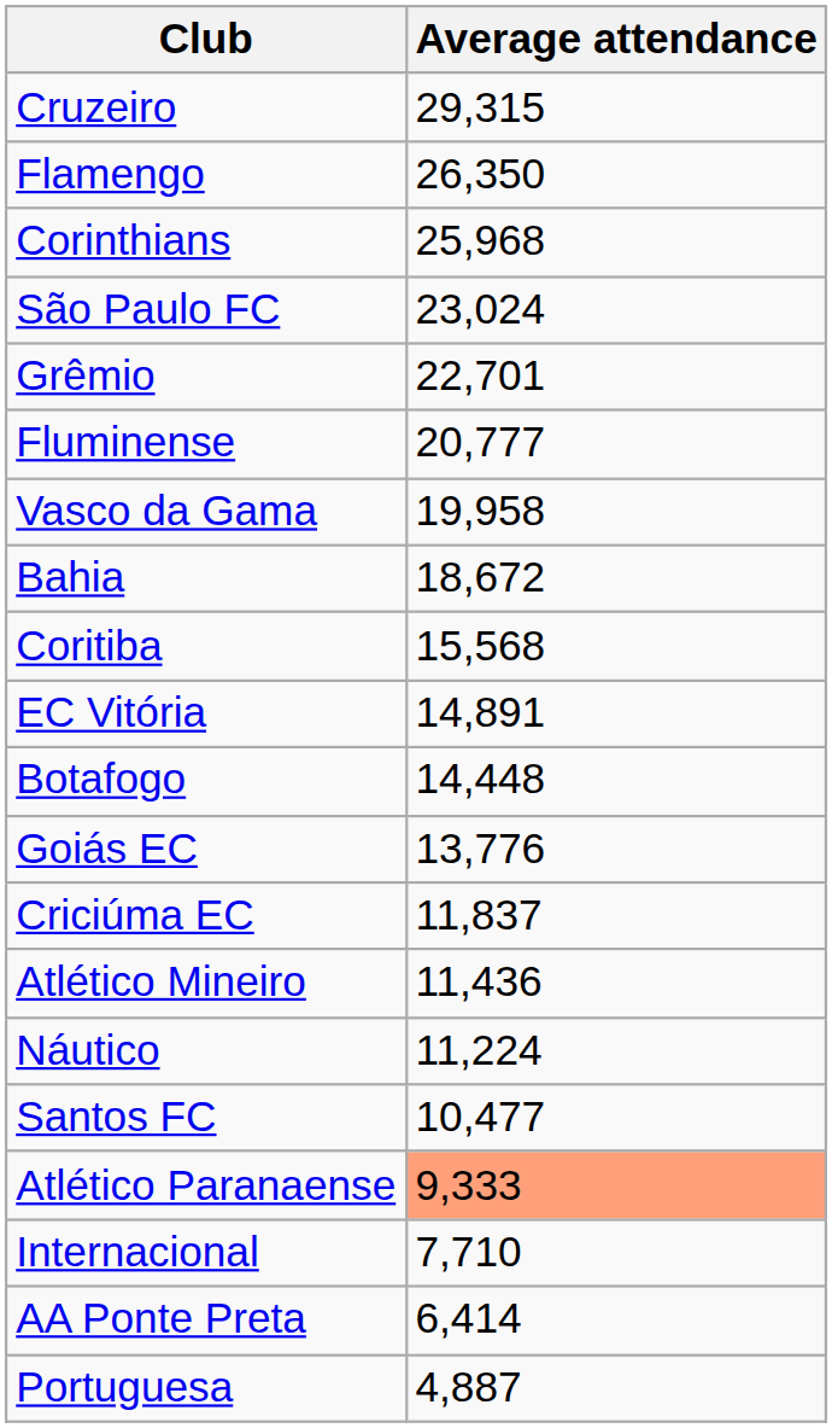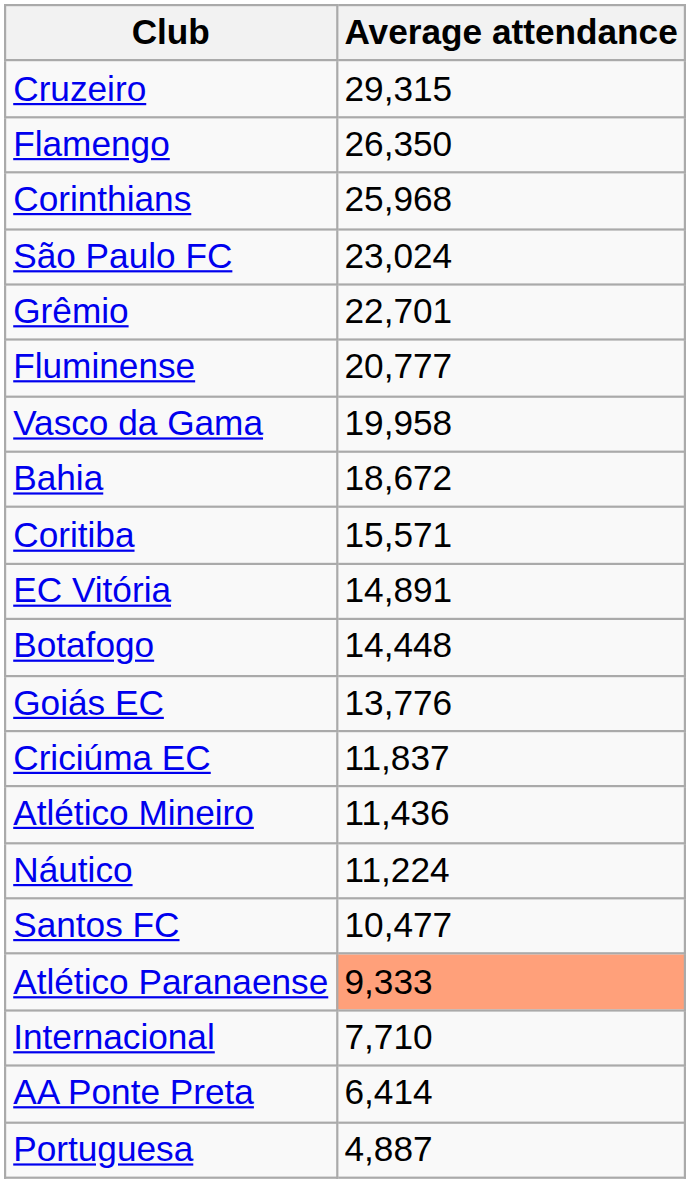 <table class="wikitable sortable">
 <tr>
 <th>Club</th>
 <th>Average attendance</th>
 </tr>
 <tr>
 <td><a href='#'>Cruzeiro</a></td>
 <td>29,315</td>
 </tr>
 <tr>
 <td><a href='#'>Flamengo</a></td>
 <td>26,350</td>
 </tr>
 <tr>
 <td><a href='#'>Corinthians</a></td>
 <td>25,968</td>
 </tr>
 <tr>
 <td><a href='#'>São Paulo FC</a></td>
 <td>23,024</td>
 </tr>
 <tr>
 <td><a href='#'>Grêmio</a></td>
 <td>22,701</td>
 </tr>
 <tr>
 <td><a href='#'>Fluminense</a></td>
 <td>20,777</td>
 </tr>
 <tr>
 <td><a href='#'>Vasco da Gama</a></td>
 <td>19,958</td>
 </tr>
 <tr>
 <td><a href='#'>Bahia</a></td>
 <td>18,672</td>
 </tr>
 <tr>
 <td><a href='#'>Coritiba</a></td>
-<td>15,568</td>
+<td>15,571</td>
 </tr>
 <tr>
 <td><a href='#'>EC Vitória</a></td>
 <td>14,891</td>
 </tr>
 <tr>
 <td><a href='#'>Botafogo</a></td>
 <td>14,448</td>
 </tr>
 <tr>
 <td><a href='#'>Goiás EC</a></td>
 <td>13,776</td>
 </tr>
 <tr>
 <td><a href='#'>Criciúma EC</a></td>
 <td>11,837</td>
 </tr>
 <tr>
 <td><a href='#'>Atlético Mineiro</a></td>
 <td>11,436</td>
 </tr>
 <tr>
 <td><a href='#'>Náutico</a></td>
 <td>11,224</td>
 </tr>
 <tr>
 <td><a href='#'>Santos FC</a></td>
 <td>10,477</td>
 </tr>
 <tr>
 <td><a href='#'>Atlético Paranaense</a></td>
 <td style="background: lightsalmon;">9,333</td>
 </tr>
 <tr>
 <td><a href='#'>Internacional</a></td>
 <td>7,710</td>
 </tr>
 <tr>
 <td><a href='#'>AA Ponte Preta</a></td>
 <td>6,414</td>
 </tr>
 <tr>
 <td><a href='#'>Portuguesa</a></td>
 <td>4,887</td>
 </tr>
 </table>
